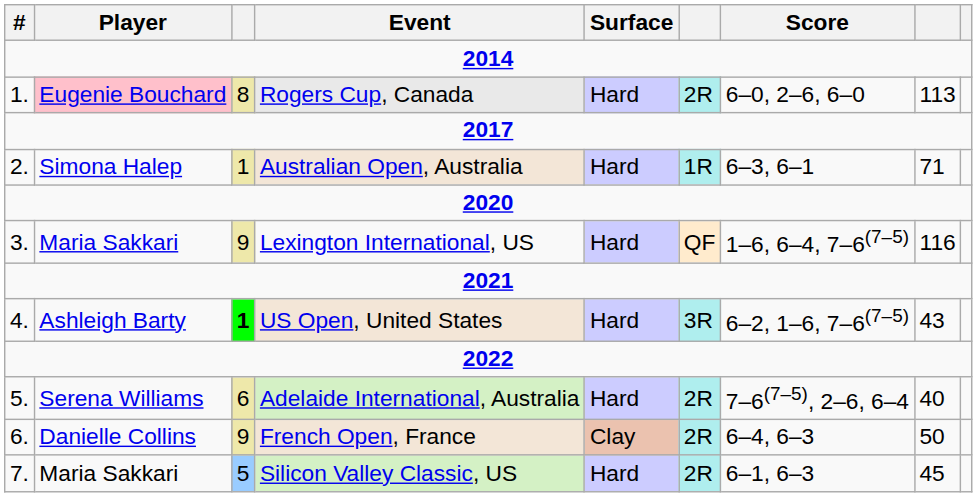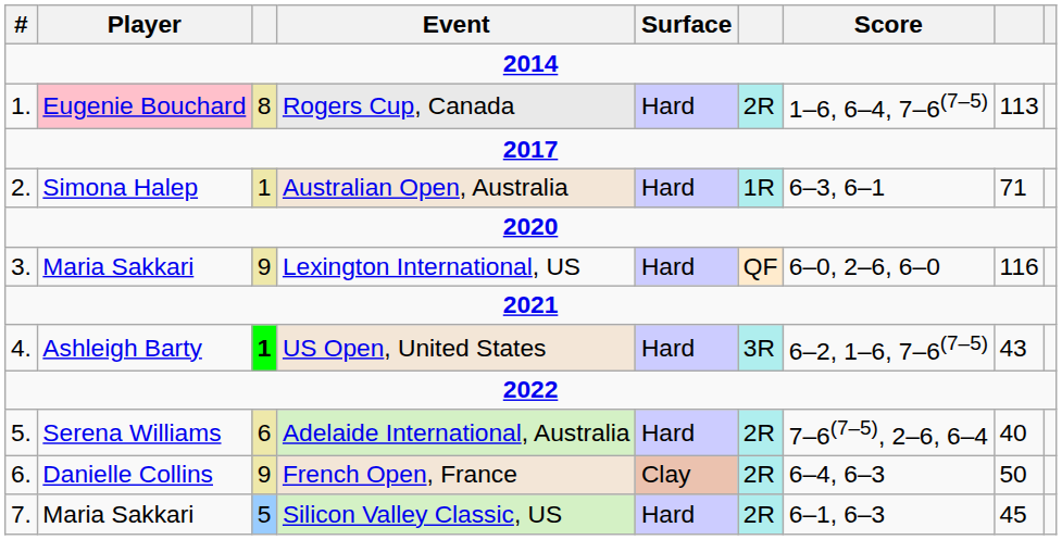 <table class="wikitable sortable">
 <tr>
 <th class="unsortable">#</th>
 <th>Player</th>
 <th></th>
 <th>Event</th>
 <th>Surface</th>
 <th class="unsortable"></th>
 <th class="unsortable">Score</th>
 <th class="unsortable"></th>
 <th class="unsortable"></th>
 </tr>
 <tr>
 <td colspan="9" style="text-align:center"><strong><a href='#'>2014</a></strong></td>
 </tr>
 <tr>
 <td>1.</td>
 <td style="background: pink;"> <a href='#'>Eugenie Bouchard</a></td>
 <td bgcolor="EEE8AA">8</td>
 <td bgcolor="e9e9e9"><a href='#'>Rogers Cup</a>, Canada</td>
 <td bgcolor="CCCCFF">Hard</td>
 <td bgcolor="AFEEEE">2R</td>
-<td>6–0, 2–6, 6–0</td>
+<td>1–6, 6–4, 7–6<sup>(7–5)</sup></td>
 <td>113</td>
 <td></td>
 </tr>
 <tr>
 <td colspan="9" style="text-align:center"><strong><a href='#'>2017</a></strong></td>
 </tr>
 <tr>
 <td>2.</td>
 <td> <a href='#'>Simona Halep</a></td>
 <td bgcolor="EEE8AA">1</td>
 <td bgcolor="f3e6d7"><a href='#'>Australian Open</a>, Australia</td>
 <td bgcolor="CCCCFF">Hard</td>
 <td bgcolor="AFEEEE">1R</td>
 <td>6–3, 6–1</td>
 <td>71</td>
 <td></td>
 </tr>
 <tr>
 <td colspan="9" style="text-align:center"><strong><a href='#'>2020</a></strong></td>
 </tr>
 <tr>
 <td>3.</td>
 <td> <a href='#'>Maria Sakkari</a></td>
 <td bgcolor="EEE8AA">9</td>
 <td><a href='#'>Lexington International</a>, US</td>
 <td bgcolor="CCCCFF">Hard</td>
 <td bgcolor="ffebcd">QF</td>
-<td>1–6, 6–4, 7–6<sup>(7–5)</sup></td>
+<td>6–0, 2–6, 6–0</td>
 <td>116</td>
 <td></td>
 </tr>
 <tr>
 <td colspan="9" style="text-align:center"><strong><a href='#'>2021</a></strong></td>
 </tr>
 <tr>
 <td>4.</td>
 <td> <a href='#'>Ashleigh Barty</a></td>
 <td bgcolor=lime><strong>1</strong></td>
 <td bgcolor="f3e6d7"><a href='#'>US Open</a>, United States</td>
 <td bgcolor="CCCCFF">Hard</td>
 <td bgcolor="AFEEEE">3R</td>
 <td>6–2, 1–6, 7–6<sup>(7–5)</sup></td>
 <td>43</td>
 <td></td>
 </tr>
 <tr>
 <td colspan=9 style=text-align:center><strong><a href='#'>2022</a></strong></td>
 </tr>
 <tr>
 <td>5.</td>
 <td> <a href='#'>Serena Williams</a></td>
 <td bgcolor=eee8AA>6</td>
 <td bgcolor=d4f1c5><a href='#'>Adelaide International</a>, Australia</td>
 <td bgcolor=ccccff>Hard</td>
 <td bgcolor=afeeee>2R</td>
 <td>7–6<sup>(7–5)</sup>, 2–6, 6–4</td>
 <td>40</td>
 <td></td>
 </tr>
 <tr>
 <td>6.</td>
 <td> <a href='#'>Danielle Collins</a></td>
 <td bgcolor=eee8AA>9</td>
 <td bgcolor=f3e6d7><a href='#'>French Open</a>, France</td>
 <td bgcolor=ebc2af>Clay</td>
 <td bgcolor=afeeee>2R</td>
 <td>6–4, 6–3</td>
 <td>50</td>
 <td></td>
 </tr>
 <tr>
 <td>7.</td>
 <td> Maria Sakkari</td>
 <td bgcolor=99ccff>5</td>
 <td bgcolor=d4f1c5><a href='#'>Silicon Valley Classic</a>, US</td>
 <td bgcolor=ccccff>Hard</td>
 <td bgcolor=afeeee>2R</td>
 <td>6–1, 6–3</td>
 <td>45</td>
 <td></td>
 </tr>
 </table>
